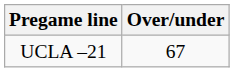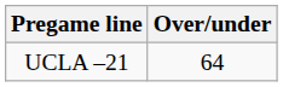 <table class="wikitable">
 <tr align="center">
 <th style=>Pregame line</th>
 <th style=>Over/under</th>
 </tr>
 <tr align="center">
 <td>UCLA –21</td>
-<td>67</td>
+<td>64</td>
 </tr>
 </table>
